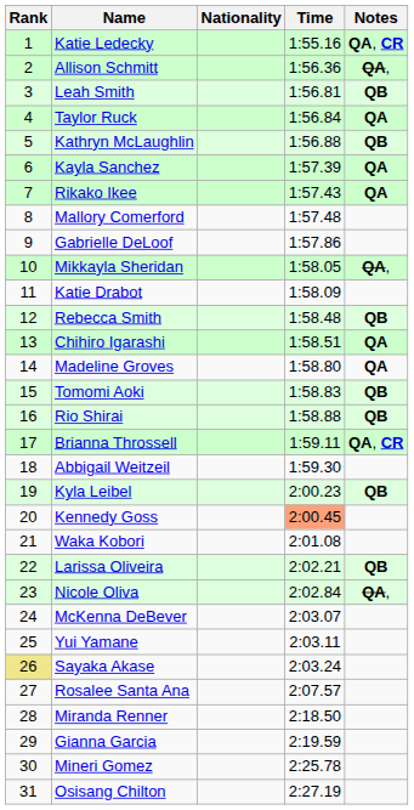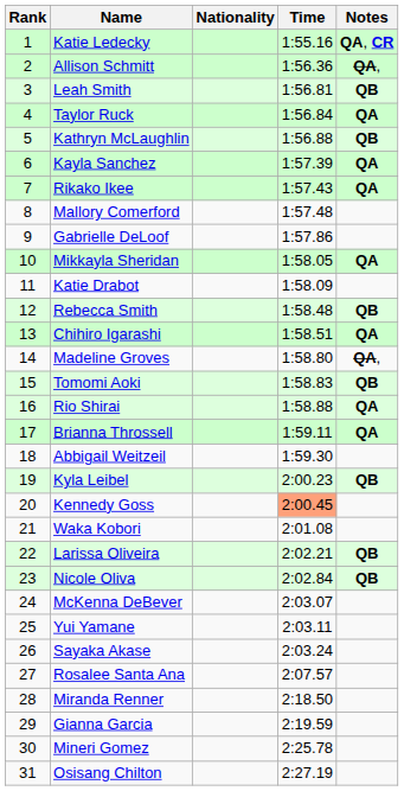 <table class="wikitable sortable" style="text-align:center">
 <tr>
 <th>Rank</th>
 <th>Name</th>
 <th>Nationality</th>
 <th>Time</th>
 <th>Notes</th>
 </tr>
 <tr bgcolor=ccffcc>
 <td>1</td>
 <td align=left><a href='#'>Katie Ledecky</a></td>
 <td align=left></td>
 <td>1:55.16</td>
 <td><strong>QA</strong>, <strong><a href='#'>CR</a></strong></td>
 </tr>
 <tr bgcolor=ccffcc>
 <td>2</td>
 <td align=left><a href='#'>Allison Schmitt</a></td>
 <td align=left></td>
 <td>1:56.36</td>
 <td><s><strong>QA</strong></s>, </td>
 </tr>
 <tr bgcolor=ddffdd>
 <td>3</td>
 <td align=left><a href='#'>Leah Smith</a></td>
 <td align=left></td>
 <td>1:56.81</td>
 <td><strong>QB</strong></td>
 </tr>
 <tr bgcolor=ccffcc>
 <td>4</td>
 <td align=left><a href='#'>Taylor Ruck</a></td>
 <td align=left></td>
 <td>1:56.84</td>
 <td><strong>QA</strong></td>
 </tr>
 <tr bgcolor=ddffdd>
 <td>5</td>
 <td align=left><a href='#'>Kathryn McLaughlin</a></td>
 <td align=left></td>
 <td>1:56.88</td>
 <td><strong>QB</strong></td>
 </tr>
 <tr bgcolor=ccffcc>
 <td>6</td>
 <td align=left><a href='#'>Kayla Sanchez</a></td>
 <td align=left></td>
 <td>1:57.39</td>
 <td><strong>QA</strong></td>
 </tr>
 <tr bgcolor=ccffcc>
 <td>7</td>
 <td align=left><a href='#'>Rikako Ikee</a></td>
 <td align=left></td>
 <td>1:57.43</td>
 <td><strong>QA</strong></td>
 </tr>
 <tr>
 <td>8</td>
 <td align=left><a href='#'>Mallory Comerford</a></td>
 <td align=left></td>
 <td>1:57.48</td>
 <td></td>
 </tr>
 <tr>
 <td>9</td>
 <td align=left><a href='#'>Gabrielle DeLoof</a></td>
 <td align=left></td>
 <td>1:57.86</td>
 <td></td>
 </tr>
 <tr bgcolor=ccffcc>
 <td>10</td>
 <td align=left><a href='#'>Mikkayla Sheridan</a></td>
 <td align=left></td>
 <td>1:58.05</td>
-<td><s><strong>QA</strong></s>, </td>
+<td><strong>QA</strong></td>
 </tr>
 <tr>
 <td>11</td>
 <td align=left><a href='#'>Katie Drabot</a></td>
 <td align=left></td>
 <td>1:58.09</td>
 <td></td>
 </tr>
 <tr bgcolor=ddffdd>
 <td>12</td>
 <td align=left><a href='#'>Rebecca Smith</a></td>
 <td align=left></td>
 <td>1:58.48</td>
 <td><strong>QB</strong></td>
 </tr>
 <tr bgcolor=ccffcc>
 <td>13</td>
 <td align=left><a href='#'>Chihiro Igarashi</a></td>
 <td align=left></td>
 <td>1:58.51</td>
 <td><strong>QA</strong></td>
 </tr>
 <tr>
 <td>14</td>
 <td align=left><a href='#'>Madeline Groves</a></td>
 <td align=left></td>
 <td>1:58.80</td>
-<td><strong>QA</strong></td>
+<td><s><strong>QA</strong></s>, </td>
 </tr>
 <tr bgcolor=ddffdd>
 <td>15</td>
 <td align=left><a href='#'>Tomomi Aoki</a></td>
 <td align=left></td>
 <td>1:58.83</td>
 <td><strong>QB</strong></td>
 </tr>
 <tr bgcolor=ddffdd>
 <td>16</td>
 <td align=left><a href='#'>Rio Shirai</a></td>
 <td align=left></td>
 <td>1:58.88</td>
-<td><strong>QB</strong></td>
+<td><strong>QA</strong></td>
 </tr>
 <tr bgcolor=ccffcc>
 <td>17</td>
 <td align=left><a href='#'>Brianna Throssell</a></td>
 <td align=left></td>
 <td>1:59.11</td>
-<td><strong>QA</strong>, <strong><a href='#'>CR</a></strong></td>
+<td><strong>QA</strong></td>
 </tr>
 <tr>
 <td>18</td>
 <td align=left><a href='#'>Abbigail Weitzeil</a></td>
 <td align=left></td>
 <td>1:59.30</td>
 <td></td>
 </tr>
 <tr bgcolor=ddffdd>
 <td>19</td>
 <td align=left><a href='#'>Kyla Leibel</a></td>
 <td align=left></td>
 <td>2:00.23</td>
 <td><strong>QB</strong></td>
 </tr>
 <tr>
 <td>20</td>
 <td align=left><a href='#'>Kennedy Goss</a></td>
 <td align=left></td>
 <td style="background: lightsalmon;">2:00.45</td>
 <td></td>
 </tr>
 <tr>
 <td>21</td>
 <td align=left><a href='#'>Waka Kobori</a></td>
 <td align=left></td>
 <td>2:01.08</td>
 <td></td>
 </tr>
 <tr bgcolor=ddffdd>
 <td>22</td>
 <td align=left><a href='#'>Larissa Oliveira</a></td>
 <td align=left></td>
 <td>2:02.21</td>
 <td><strong>QB</strong></td>
 </tr>
 <tr bgcolor=ddffdd>
 <td>23</td>
 <td align=left><a href='#'>Nicole Oliva</a></td>
 <td align=left></td>
 <td>2:02.84</td>
-<td><s><strong>QA</strong></s>, </td>
+<td><strong>QB</strong></td>
 </tr>
 <tr>
 <td>24</td>
 <td align=left><a href='#'>McKenna DeBever</a></td>
 <td align=left></td>
 <td>2:03.07</td>
 <td></td>
 </tr>
 <tr>
 <td>25</td>
 <td align=left><a href='#'>Yui Yamane</a></td>
 <td align=left></td>
 <td>2:03.11</td>
 <td></td>
 </tr>
 <tr>
-<td style="background: khaki;">26</td>
+<td>26</td>
 <td align=left><a href='#'>Sayaka Akase</a></td>
 <td align=left></td>
 <td>2:03.24</td>
 <td></td>
 </tr>
 <tr>
 <td>27</td>
 <td align=left><a href='#'>Rosalee Santa Ana</a></td>
 <td align=left></td>
 <td>2:07.57</td>
 <td></td>
 </tr>
 <tr>
 <td>28</td>
 <td align=left><a href='#'>Miranda Renner</a></td>
 <td align=left></td>
 <td>2:18.50</td>
 <td></td>
 </tr>
 <tr>
 <td>29</td>
 <td align=left><a href='#'>Gianna Garcia</a></td>
 <td align=left></td>
 <td>2:19.59</td>
 <td></td>
 </tr>
 <tr>
 <td>30</td>
 <td align=left><a href='#'>Mineri Gomez</a></td>
 <td align=left></td>
 <td>2:25.78</td>
 <td></td>
 </tr>
 <tr>
 <td>31</td>
 <td align=left><a href='#'>Osisang Chilton</a></td>
 <td align=left></td>
 <td>2:27.19</td>
 <td></td>
 </tr>
 </table>
